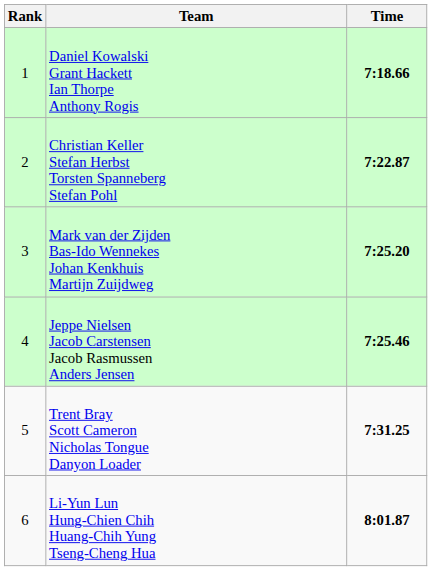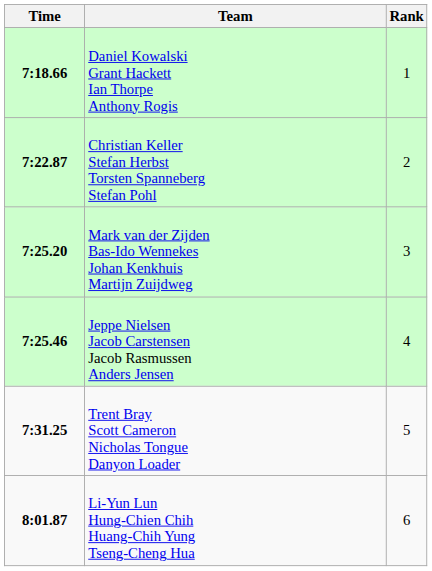 <table class="wikitable">
 <tr>
+<th align="center" style="width: 5em">Time</th>
+<th align="center" style="width: 20em">Team</th>
 <th>Rank</th>
-<th align="center" style="width: 20em">Team</th>
-<th align="center" style="width: 5em">Time</th>
 </tr>
 <tr bgcolor=#CCFFCC>
+<td align="center"><strong>7:18.66</strong></td>
+<td><strong></strong><br><a href='#'>Daniel Kowalski</a><br><a href='#'>Grant Hackett</a><br><a href='#'>Ian Thorpe</a><br><a href='#'>Anthony Rogis</a></td>
 <td align="center">1</td>
-<td><strong></strong><br><a href='#'>Daniel Kowalski</a><br><a href='#'>Grant Hackett</a><br><a href='#'>Ian Thorpe</a><br><a href='#'>Anthony Rogis</a></td>
-<td align="center"><strong>7:18.66</strong></td>
 </tr>
 <tr bgcolor=#CCFFCC>
+<td align="center"><strong>7:22.87</strong></td>
+<td><strong></strong><br><a href='#'>Christian Keller</a><br><a href='#'>Stefan Herbst</a><br><a href='#'>Torsten Spanneberg</a><br><a href='#'>Stefan Pohl</a></td>
 <td align="center">2</td>
-<td><strong></strong><br><a href='#'>Christian Keller</a><br><a href='#'>Stefan Herbst</a><br><a href='#'>Torsten Spanneberg</a><br><a href='#'>Stefan Pohl</a></td>
-<td align="center"><strong>7:22.87</strong></td>
 </tr>
 <tr bgcolor=#CCFFCC>
+<td align="center"><strong>7:25.20</strong></td>
+<td><strong></strong><br><a href='#'>Mark van der Zijden</a><br><a href='#'>Bas-Ido Wennekes</a><br><a href='#'>Johan Kenkhuis</a><br><a href='#'>Martijn Zuijdweg</a></td>
 <td align="center">3</td>
-<td><strong></strong><br><a href='#'>Mark van der Zijden</a><br><a href='#'>Bas-Ido Wennekes</a><br><a href='#'>Johan Kenkhuis</a><br><a href='#'>Martijn Zuijdweg</a></td>
-<td align="center"><strong>7:25.20</strong></td>
 </tr>
 <tr bgcolor=#CCFFCC>
+<td align="center"><strong>7:25.46</strong></td>
+<td><strong></strong><br><a href='#'>Jeppe Nielsen</a><br><a href='#'>Jacob Carstensen</a><br>Jacob Rasmussen<br><a href='#'>Anders Jensen</a></td>
 <td align="center">4</td>
-<td><strong></strong><br><a href='#'>Jeppe Nielsen</a><br><a href='#'>Jacob Carstensen</a><br>Jacob Rasmussen<br><a href='#'>Anders Jensen</a></td>
-<td align="center"><strong>7:25.46</strong></td>
 </tr>
 <tr>
+<td align="center"><strong>7:31.25</strong></td>
+<td><strong></strong><br><a href='#'>Trent Bray</a><br><a href='#'>Scott Cameron</a><br><a href='#'>Nicholas Tongue</a><br><a href='#'>Danyon Loader</a></td>
 <td align="center">5</td>
-<td><strong></strong><br><a href='#'>Trent Bray</a><br><a href='#'>Scott Cameron</a><br><a href='#'>Nicholas Tongue</a><br><a href='#'>Danyon Loader</a></td>
-<td align="center"><strong>7:31.25</strong></td>
 </tr>
 <tr>
+<td align="center"><strong>8:01.87</strong></td>
+<td><strong></strong><br><a href='#'>Li-Yun Lun</a><br><a href='#'>Hung-Chien Chih</a><br><a href='#'>Huang-Chih Yung</a><br><a href='#'>Tseng-Cheng Hua</a></td>
 <td align="center">6</td>
-<td><strong></strong><br><a href='#'>Li-Yun Lun</a><br><a href='#'>Hung-Chien Chih</a><br><a href='#'>Huang-Chih Yung</a><br><a href='#'>Tseng-Cheng Hua</a></td>
-<td align="center"><strong>8:01.87</strong></td>
 </tr>
 </table>
